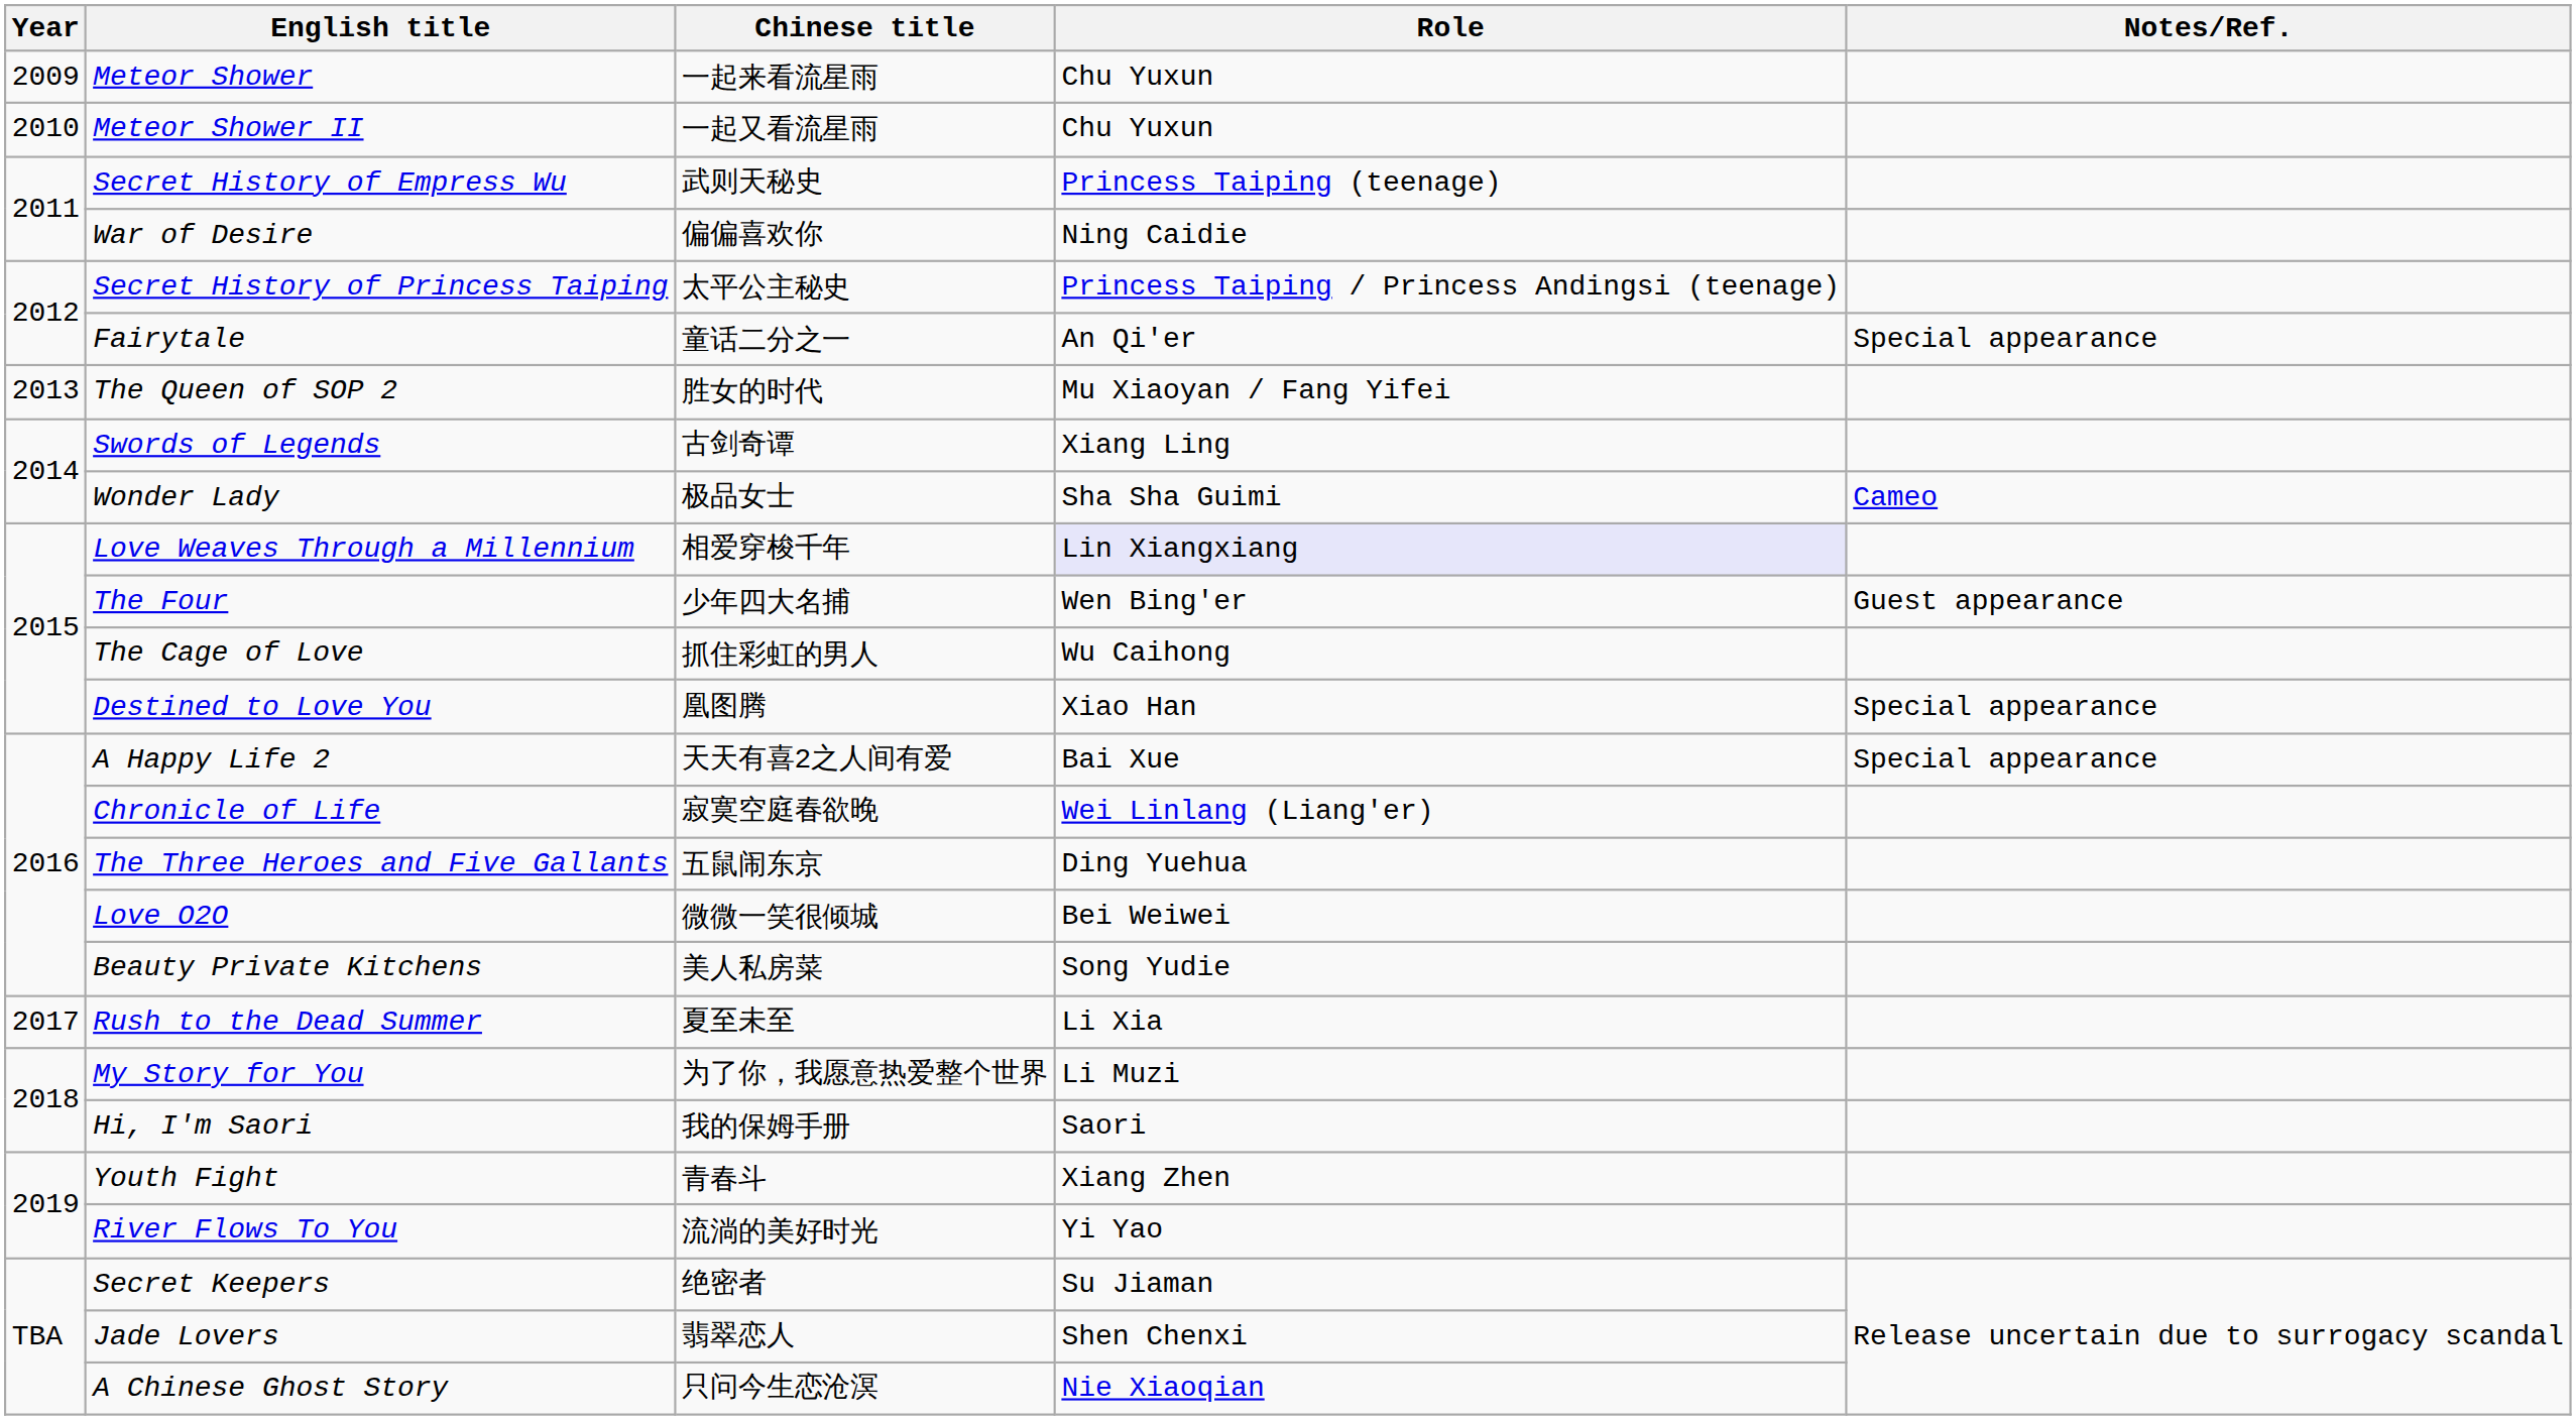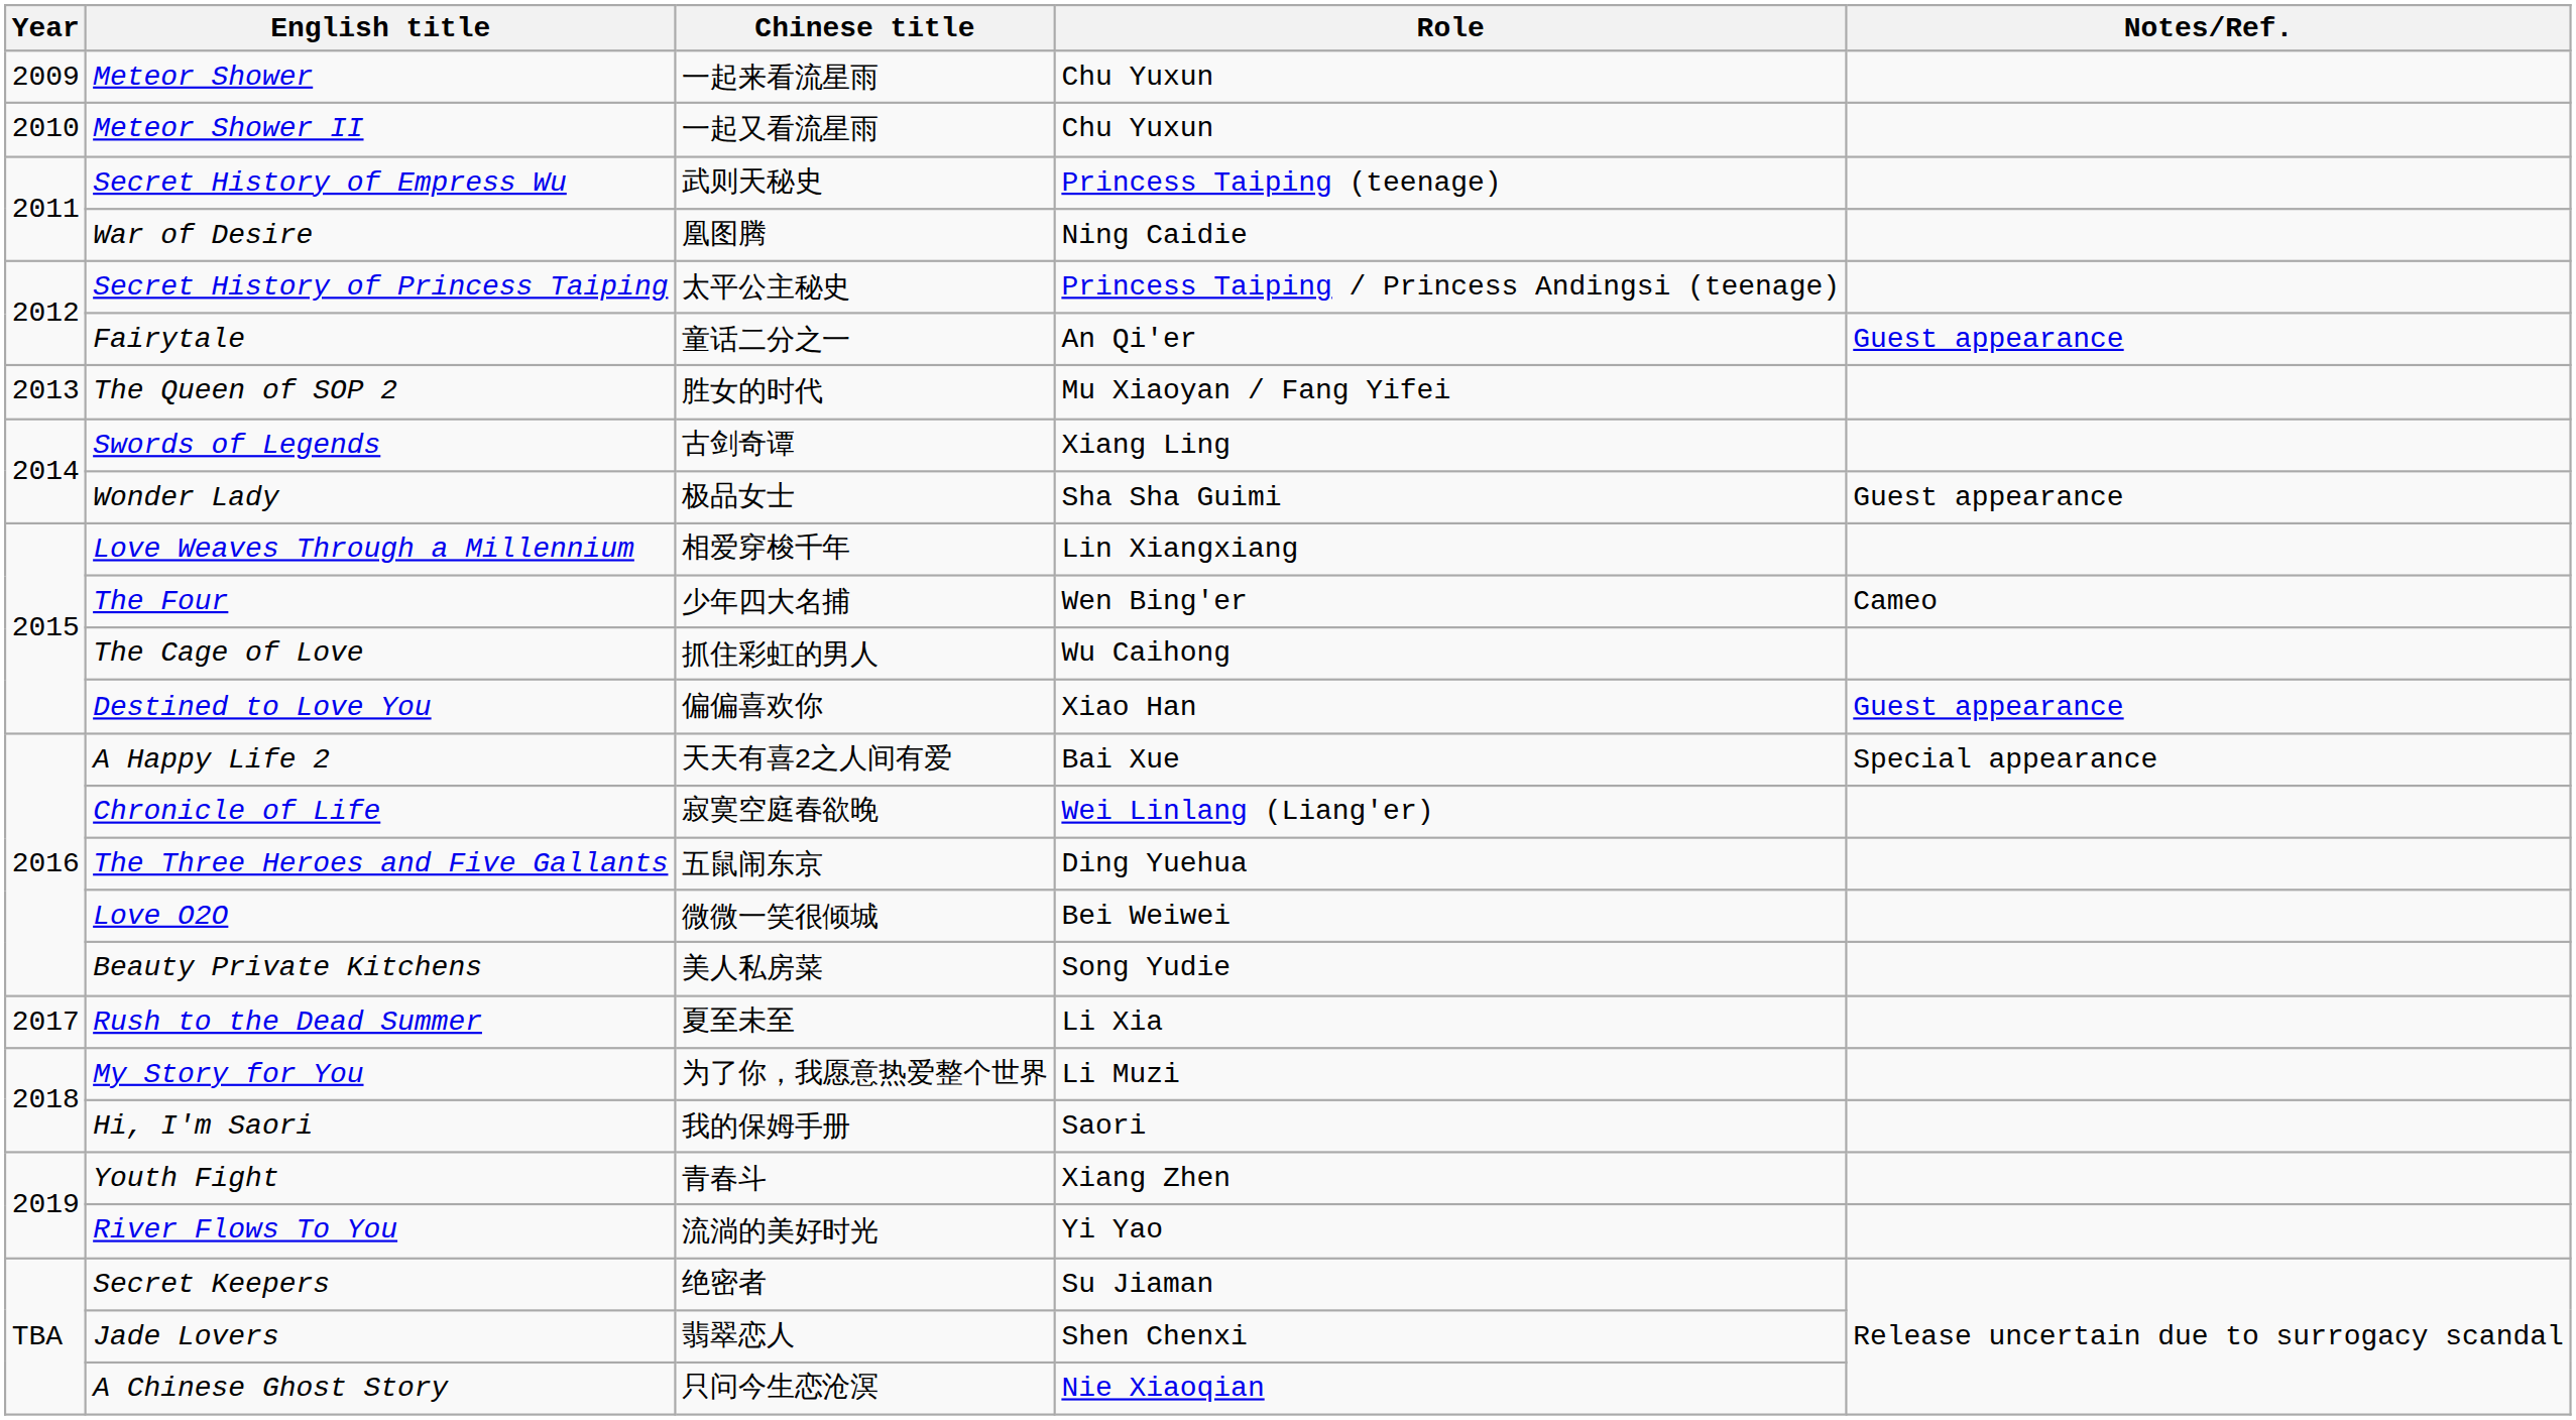 <table class="wikitable sortable">
 <tr>
 <th>Year</th>
 <th>English title</th>
 <th>Chinese title</th>
 <th>Role</th>
 <th class="unsortable">Notes/Ref.</th>
 </tr>
 <tr>
 <td>2009</td>
 <td><em><a href='#'>Meteor Shower</a></em></td>
 <td>一起来看流星雨</td>
 <td>Chu Yuxun</td>
 <td></td>
 </tr>
 <tr>
 <td>2010</td>
 <td><em><a href='#'>Meteor Shower II</a></em></td>
 <td>一起又看流星雨</td>
 <td>Chu Yuxun</td>
 <td></td>
 </tr>
 <tr>
 <td rowspan=2>2011</td>
 <td><em><a href='#'>Secret History of Empress Wu</a></em></td>
 <td>武则天秘史</td>
 <td><a href='#'>Princess Taiping</a> (teenage)</td>
 <td></td>
 </tr>
 <tr>
 <td><em>War of Desire</em></td>
-<td>偏偏喜欢你</td>
+<td>凰图腾</td>
 <td>Ning Caidie</td>
 <td></td>
 </tr>
 <tr>
 <td rowspan=2>2012</td>
 <td><em><a href='#'>Secret History of Princess Taiping</a></em></td>
 <td>太平公主秘史</td>
 <td><a href='#'>Princess Taiping</a> / Princess Andingsi (teenage)</td>
 <td></td>
 </tr>
 <tr>
 <td><em>Fairytale</em></td>
 <td>童话二分之一</td>
 <td>An Qi'er</td>
-<td>Special appearance</td>
+<td><a href='#'>Guest appearance</a></td>
 </tr>
 <tr>
 <td>2013</td>
 <td><em>The Queen of SOP 2</em></td>
 <td>胜女的时代</td>
 <td>Mu Xiaoyan / Fang Yifei</td>
 <td></td>
 </tr>
 <tr>
 <td rowspan=2>2014</td>
 <td><em><a href='#'>Swords of Legends</a></em></td>
 <td>古剑奇谭</td>
 <td>Xiang Ling</td>
 <td></td>
 </tr>
 <tr>
 <td><em>Wonder Lady</em></td>
 <td>极品女士</td>
 <td>Sha Sha Guimi</td>
-<td><a href='#'>Cameo</a></td>
+<td>Guest appearance</td>
 </tr>
 <tr>
 <td rowspan=4>2015</td>
 <td><em><a href='#'>Love Weaves Through a Millennium</a></em></td>
 <td>相爱穿梭千年</td>
-<td style="background: lavender;">Lin Xiangxiang</td>
+<td>Lin Xiangxiang</td>
 <td></td>
 </tr>
 <tr>
 <td><em><a href='#'>The Four</a></em></td>
 <td>少年四大名捕</td>
 <td>Wen Bing'er</td>
-<td>Guest appearance</td>
+<td>Cameo</td>
 </tr>
 <tr>
 <td><em>The Cage of Love</em></td>
 <td>抓住彩虹的男人</td>
 <td>Wu Caihong</td>
 <td></td>
 </tr>
 <tr>
 <td><em><a href='#'>Destined to Love You</a></em></td>
-<td>凰图腾</td>
+<td>偏偏喜欢你</td>
 <td>Xiao Han</td>
-<td>Special appearance</td>
+<td><a href='#'>Guest appearance</a></td>
 </tr>
 <tr>
 <td rowspan=5>2016</td>
 <td><em>A Happy Life 2</em></td>
 <td>天天有喜2之人间有爱</td>
 <td>Bai Xue</td>
 <td>Special appearance</td>
 </tr>
 <tr>
 <td><em><a href='#'>Chronicle of Life</a></em></td>
 <td>寂寞空庭春欲晚</td>
 <td><a href='#'>Wei Linlang</a> (Liang'er)</td>
 <td></td>
 </tr>
 <tr>
 <td><em><a href='#'>The Three Heroes and Five Gallants</a></em></td>
 <td>五鼠闹东京</td>
 <td>Ding Yuehua</td>
 <td></td>
 </tr>
 <tr>
 <td><em><a href='#'>Love O2O</a></em></td>
 <td>微微一笑很倾城</td>
 <td>Bei Weiwei</td>
 <td></td>
 </tr>
 <tr>
 <td><em>Beauty Private Kitchens</em></td>
 <td>美人私房菜</td>
 <td>Song Yudie</td>
 <td></td>
 </tr>
 <tr>
 <td>2017</td>
 <td><em><a href='#'>Rush to the Dead Summer</a></em></td>
 <td>夏至未至</td>
 <td>Li Xia</td>
 <td></td>
 </tr>
 <tr>
 <td rowspan=2>2018</td>
 <td><em><a href='#'>My Story for You</a></em></td>
 <td>为了你，我愿意热爱整个世界</td>
 <td>Li Muzi</td>
 <td></td>
 </tr>
 <tr>
 <td><em>Hi, I'm Saori</em></td>
 <td>我的保姆手册</td>
 <td>Saori</td>
 <td></td>
 </tr>
 <tr>
 <td rowspan=2>2019</td>
 <td><em>Youth Fight</em></td>
 <td>青春斗</td>
 <td>Xiang Zhen</td>
 <td></td>
 </tr>
 <tr>
 <td><em><a href='#'>River Flows To You</a></em></td>
 <td>流淌的美好时光</td>
 <td>Yi Yao</td>
 <td></td>
 </tr>
 <tr>
 <td rowspan=3>TBA</td>
 <td><em>Secret Keepers </em></td>
 <td>绝密者</td>
 <td>Su Jiaman</td>
 <td rowspan="3">Release uncertain due to surrogacy scandal</td>
 </tr>
 <tr>
 <td><em>Jade Lovers</em></td>
 <td>翡翠恋人</td>
 <td>Shen Chenxi</td>
 </tr>
 <tr>
 <td><em>A Chinese Ghost Story</em></td>
 <td>只问今生恋沧溟</td>
 <td><a href='#'>Nie Xiaoqian</a></td>
 </tr>
 </table>
